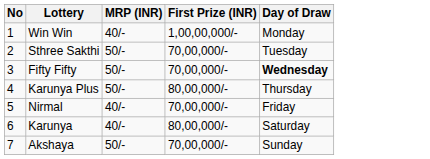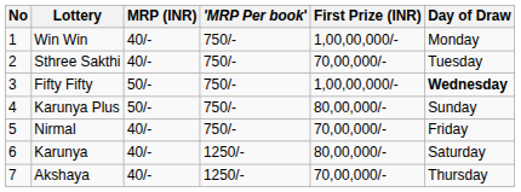 <table class="wikitable">
 <tr>
 <th>No</th>
 <th>Lottery</th>
 <th>MRP (INR)</th>
+<th><strong><em>'MRP Per book</em></strong>'</th>
 <th>First Prize (INR)</th>
 <th>Day of Draw</th>
 </tr>
 <tr>
 <td>1</td>
 <td>Win Win</td>
 <td>40/-</td>
+<td>750/-</td>
 <td>1,00,00,000/-</td>
 <td>Monday</td>
 </tr>
 <tr>
 <td>2</td>
 <td>Sthree Sakthi</td>
-<td>50/-</td>
+<td>40/-</td>
+<td>750/-</td>
 <td>70,00,000/-</td>
 <td>Tuesday</td>
 </tr>
 <tr>
 <td>3</td>
 <td>Fifty Fifty</td>
 <td>50/-</td>
-<td>70,00,000/-</td>
+<td>750/-</td>
+<td>1,00,00,000/-</td>
 <td><strong>Wednesday</strong></td>
 </tr>
 <tr>
 <td>4</td>
 <td>Karunya Plus</td>
 <td>50/-</td>
+<td>750/-</td>
 <td>80,00,000/-</td>
-<td>Thursday</td>
+<td>Sunday</td>
 </tr>
 <tr>
 <td>5</td>
 <td>Nirmal</td>
 <td>40/-</td>
+<td>750/-</td>
 <td>70,00,000/-</td>
 <td>Friday</td>
 </tr>
 <tr>
 <td>6</td>
 <td>Karunya</td>
 <td>40/-</td>
+<td>1250/-</td>
 <td>80,00,000/-</td>
 <td>Saturday</td>
 </tr>
 <tr>
 <td>7</td>
 <td>Akshaya</td>
-<td>50/-</td>
+<td>40/-</td>
+<td>1250/-</td>
 <td>70,00,000/-</td>
-<td>Sunday</td>
+<td>Thursday</td>
 </tr>
 </table>
